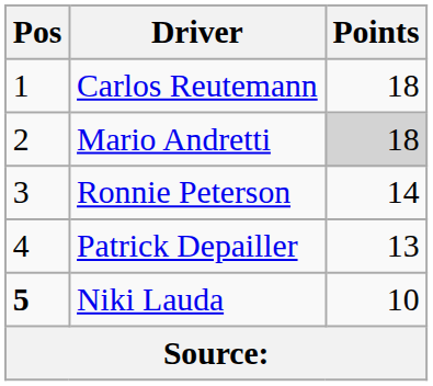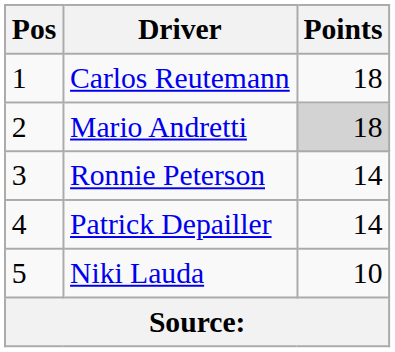 <table class="wikitable" style="font-size: 95%;">
 <tr>
 <th>Pos</th>
 <th>Driver</th>
 <th>Points</th>
 </tr>
 <tr>
 <td>1</td>
 <td> <a href='#'>Carlos Reutemann</a></td>
 <td align="right">18</td>
 </tr>
 <tr>
 <td>2</td>
 <td> <a href='#'>Mario Andretti</a></td>
 <td align="right" style="background: lightgrey;">18</td>
 </tr>
 <tr>
 <td>3</td>
 <td> <a href='#'>Ronnie Peterson</a></td>
 <td align="right">14</td>
 </tr>
 <tr>
 <td>4</td>
 <td> <a href='#'>Patrick Depailler</a></td>
-<td align="right">13</td>
+<td align="right">14</td>
 </tr>
 <tr>
-<td><strong>5</strong></td>
+<td>5</td>
 <td> <a href='#'>Niki Lauda</a></td>
 <td align="right">10</td>
 </tr>
 <tr>
 <th colspan=4>Source:</th>
 </tr>
 </table>
